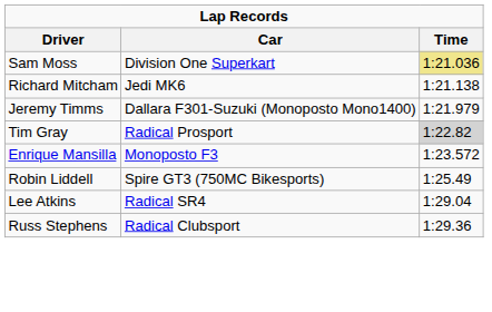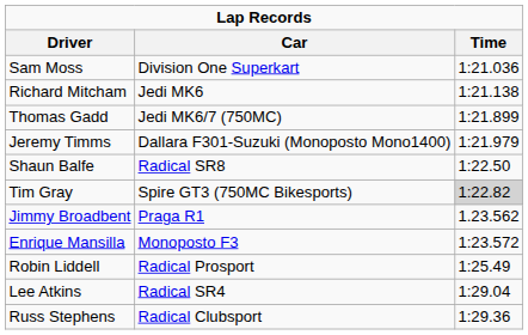 <table class="wikitable">
 <tr>
 <td colspan="3" align="center"><strong>Lap Records</strong></td>
 </tr>
 <tr>
 <th>Driver</th>
 <th>Car</th>
 <th>Time</th>
 </tr>
 <tr>
 <td>Sam Moss</td>
 <td>Division One <a href='#'>Superkart</a></td>
-<td style="background: khaki;">1:21.036</td>
+<td>1:21.036</td>
 </tr>
 <tr>
 <td>Richard Mitcham</td>
 <td>Jedi MK6</td>
 <td>1:21.138</td>
 </tr>
 <tr>
+<td>Thomas Gadd</td>
+<td>Jedi MK6/7 (750MC)</td>
+<td>1:21.899</td>
+</tr>
+<tr>
 <td>Jeremy Timms</td>
 <td>Dallara F301-Suzuki (Monoposto Mono1400)</td>
 <td>1:21.979</td>
 </tr>
 <tr>
+<td>Shaun Balfe</td>
+<td><a href='#'>Radical</a> SR8</td>
+<td>1:22.50</td>
+</tr>
+<tr>
 <td>Tim Gray</td>
-<td><a href='#'>Radical</a> Prosport</td>
+<td>Spire GT3 (750MC Bikesports)</td>
 <td style="background: lightgrey;">1:22.82</td>
+</tr>
+<tr>
+<td><a href='#'>Jimmy Broadbent</a></td>
+<td><a href='#'>Praga R1</a></td>
+<td>1.23.562</td>
 </tr>
 <tr>
 <td><a href='#'>Enrique Mansilla</a></td>
 <td><a href='#'>Monoposto F3</a></td>
 <td>1:23.572</td>
 </tr>
 <tr>
 <td>Robin Liddell</td>
-<td>Spire GT3 (750MC Bikesports)</td>
+<td><a href='#'>Radical</a> Prosport</td>
 <td>1:25.49</td>
 </tr>
 <tr>
 <td>Lee Atkins</td>
 <td><a href='#'>Radical</a> SR4</td>
 <td>1:29.04</td>
 </tr>
 <tr>
 <td>Russ Stephens</td>
 <td><a href='#'>Radical</a> Clubsport</td>
 <td>1:29.36</td>
 </tr>
 </table>
